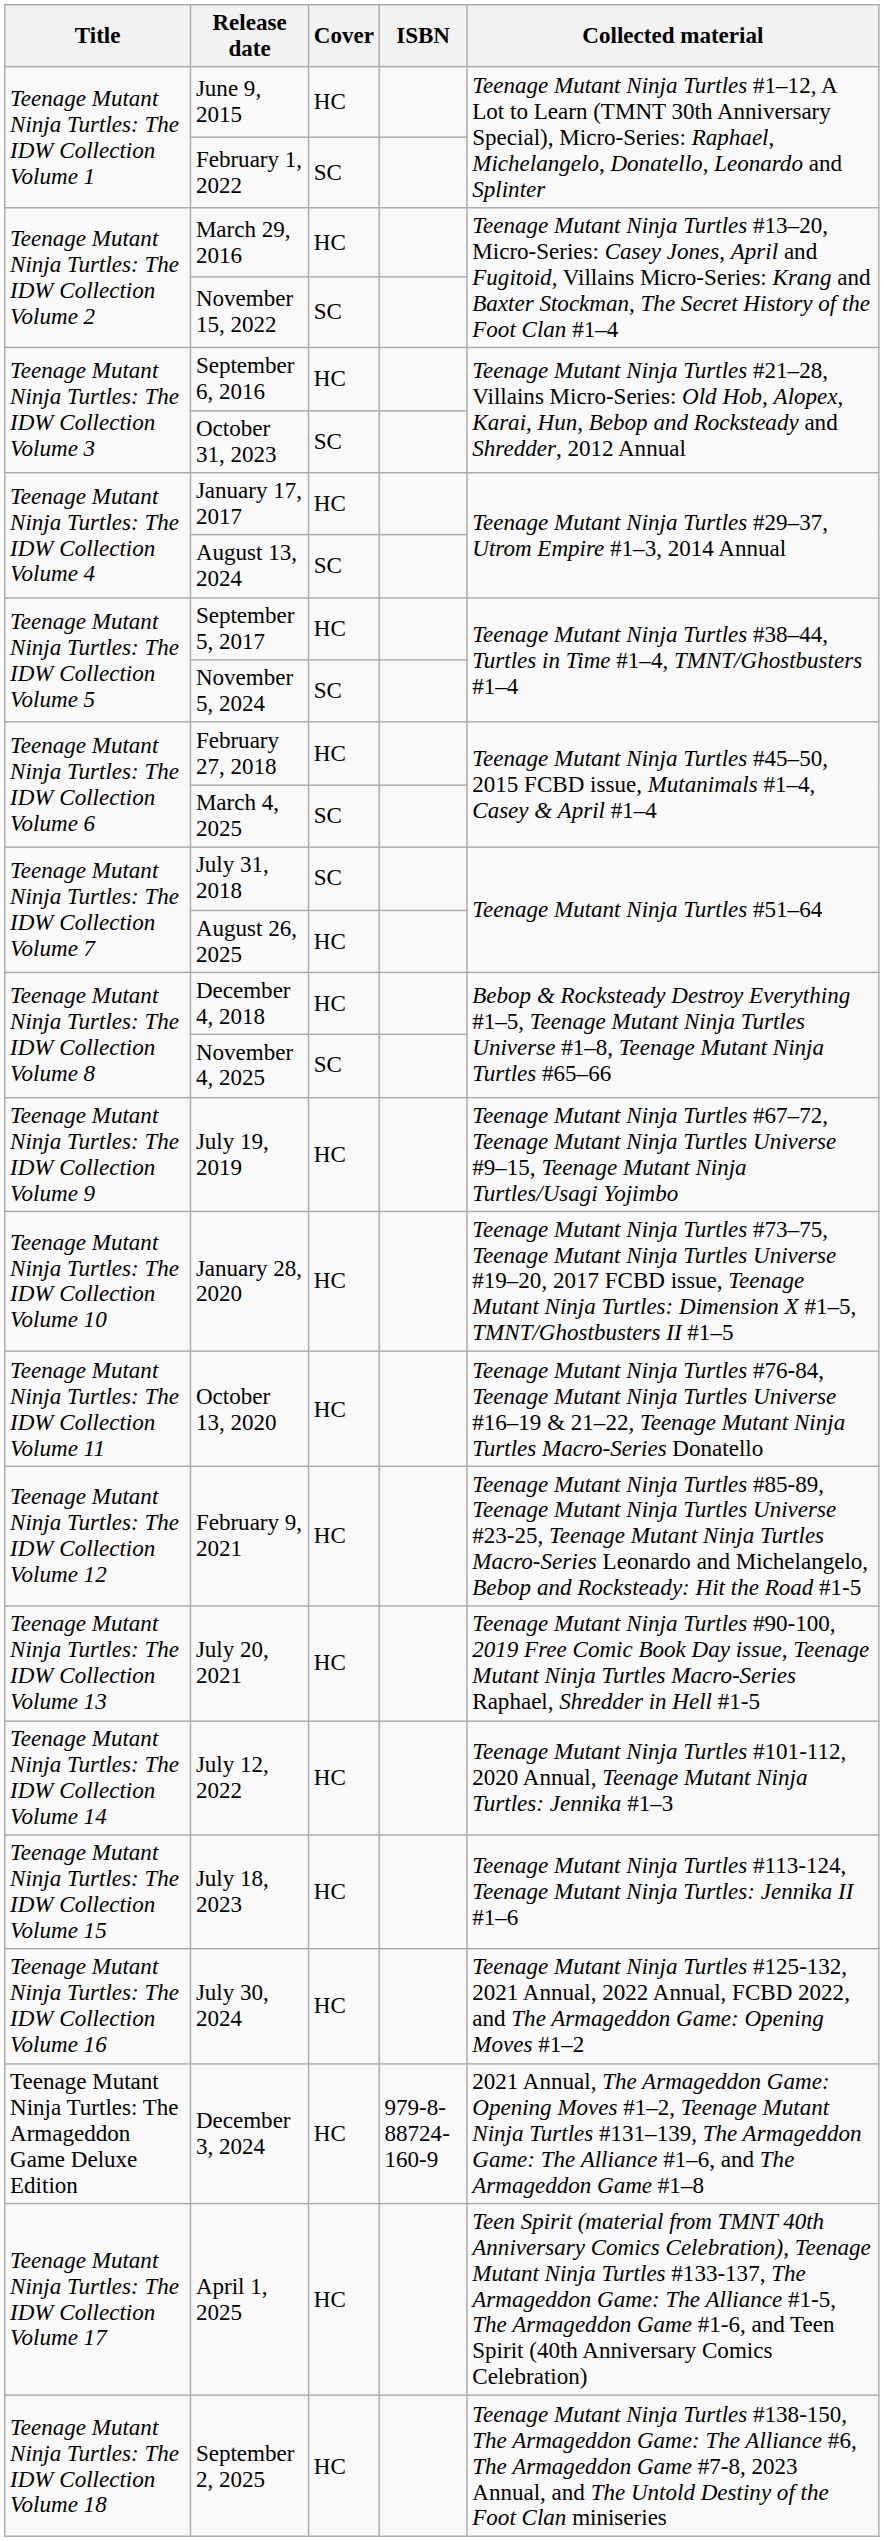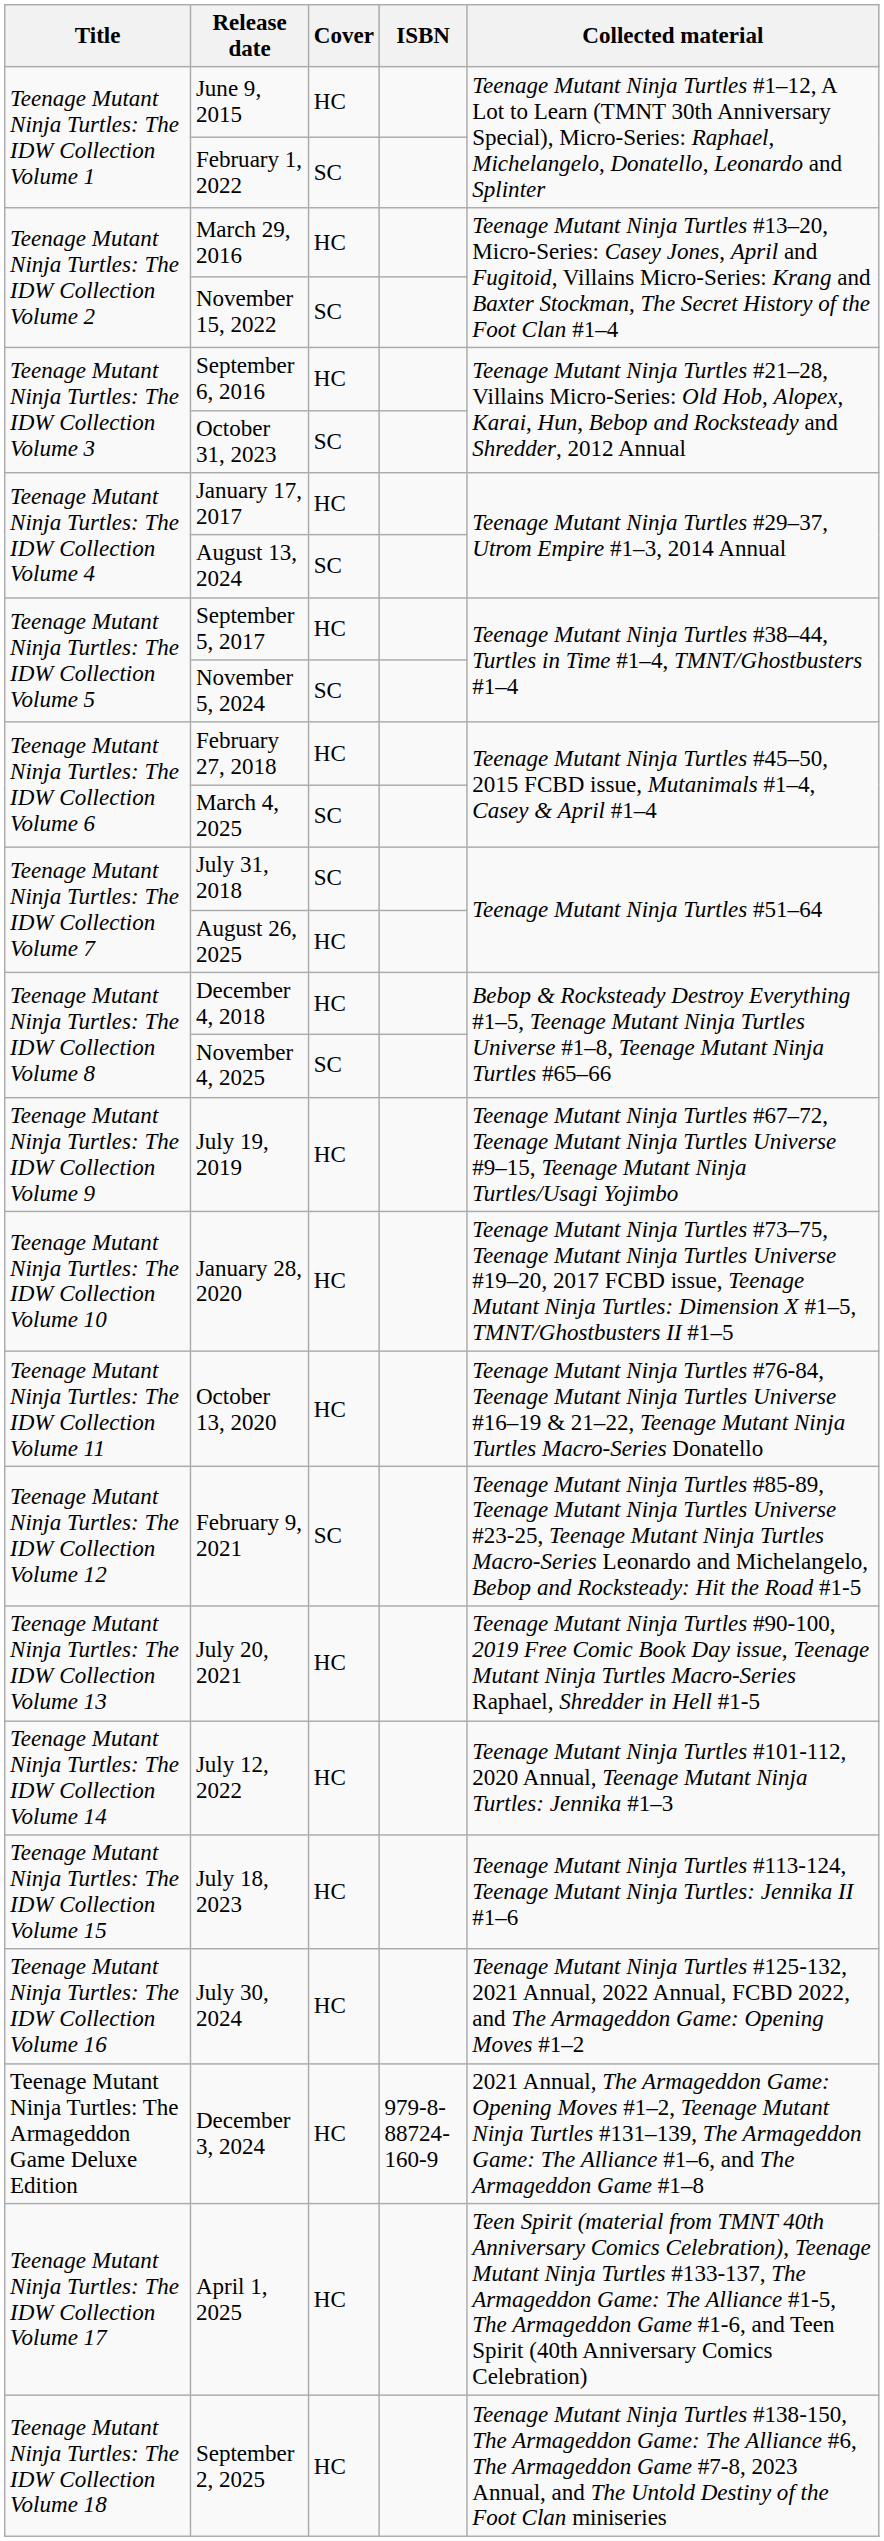 <table class="wikitable">
 <tr>
 <th>Title</th>
 <th>Release date</th>
 <th>Cover</th>
 <th>ISBN</th>
 <th>Collected material</th>
 </tr>
 <tr>
 <td rowspan="2"><em>Teenage Mutant Ninja Turtles: The IDW Collection Volume 1</em></td>
 <td>June 9, 2015</td>
 <td>HC</td>
 <td></td>
 <td rowspan="2"><em>Teenage Mutant Ninja Turtles</em> #1–12, A Lot to Learn (TMNT 30th Anniversary Special), Micro-Series: <em>Raphael</em>, <em>Michelangelo</em>, <em>Donatello</em>, <em>Leonardo</em> and <em>Splinter</em></td>
 </tr>
 <tr>
 <td>February 1, 2022</td>
 <td>SC</td>
 <td></td>
 </tr>
 <tr>
 <td rowspan="2"><em>Teenage Mutant Ninja Turtles: The IDW Collection Volume 2</em></td>
 <td>March 29, 2016</td>
 <td>HC</td>
 <td></td>
 <td rowspan="2"><em>Teenage Mutant Ninja Turtles</em> #13–20, Micro-Series: <em>Casey Jones</em>, <em>April</em> and <em>Fugitoid</em>, Villains Micro-Series: <em>Krang</em> and <em>Baxter Stockman</em>, <em>The Secret History of the Foot Clan</em> #1–4</td>
 </tr>
 <tr>
 <td>November 15, 2022</td>
 <td>SC</td>
 <td></td>
 </tr>
 <tr>
 <td rowspan="2"><em>Teenage Mutant Ninja Turtles: The IDW Collection Volume 3</em></td>
 <td>September 6, 2016</td>
 <td>HC</td>
 <td></td>
 <td rowspan="2"><em>Teenage Mutant Ninja Turtles</em> #21–28, Villains Micro-Series: <em>Old Hob</em>, <em>Alopex</em>, <em>Karai</em>, <em>Hun</em>, <em>Bebop and Rocksteady</em> and <em>Shredder</em>, 2012 Annual</td>
 </tr>
 <tr>
 <td>October 31, 2023</td>
 <td>SC</td>
 <td></td>
 </tr>
 <tr>
 <td rowspan="2"><em>Teenage Mutant Ninja Turtles: The IDW Collection Volume 4</em></td>
 <td>January 17, 2017</td>
 <td>HC</td>
 <td></td>
 <td rowspan="2"><em>Teenage Mutant Ninja Turtles</em> #29–37, <em>Utrom Empire</em> #1–3, 2014 Annual</td>
 </tr>
 <tr>
 <td>August 13, 2024</td>
 <td>SC</td>
 <td></td>
 </tr>
 <tr>
 <td rowspan="2"><em>Teenage Mutant Ninja Turtles: The IDW Collection Volume 5</em></td>
 <td>September 5, 2017</td>
 <td>HC</td>
 <td></td>
 <td rowspan="2"><em>Teenage Mutant Ninja Turtles</em> #38–44, <em>Turtles in Time</em> #1–4, <em>TMNT/Ghostbusters</em> #1–4</td>
 </tr>
 <tr>
 <td>November 5, 2024</td>
 <td>SC</td>
 <td></td>
 </tr>
 <tr>
 <td rowspan="2"><em>Teenage Mutant Ninja Turtles: The IDW Collection Volume 6</em></td>
 <td>February 27, 2018</td>
 <td>HC</td>
 <td></td>
 <td rowspan="2"><em>Teenage Mutant Ninja Turtles</em> #45–50, 2015 FCBD issue, <em>Mutanimals</em> #1–4, <em>Casey & April</em> #1–4</td>
 </tr>
 <tr>
 <td>March 4, 2025</td>
 <td>SC</td>
 <td></td>
 </tr>
 <tr>
 <td rowspan="2"><em>Teenage Mutant Ninja Turtles: The IDW Collection Volume 7</em></td>
 <td>July 31, 2018</td>
 <td>SC</td>
 <td></td>
 <td rowspan="2"><em>Teenage Mutant Ninja Turtles</em> #51–64</td>
 </tr>
 <tr>
 <td>August 26, 2025</td>
 <td>HC</td>
 <td></td>
 </tr>
 <tr>
 <td rowspan="2"><em>Teenage Mutant Ninja Turtles: The IDW Collection Volume 8</em></td>
 <td>December 4, 2018</td>
 <td>HC</td>
 <td></td>
 <td rowspan="2"><em>Bebop & Rocksteady Destroy Everything</em> #1–5, <em>Teenage Mutant Ninja Turtles Universe</em> #1–8, <em>Teenage Mutant Ninja Turtles</em> #65–66</td>
 </tr>
 <tr>
 <td>November 4, 2025</td>
 <td>SC</td>
 <td></td>
 </tr>
 <tr>
 <td><em>Teenage Mutant Ninja Turtles: The IDW Collection Volume 9</em></td>
 <td>July 19, 2019</td>
 <td>HC</td>
 <td></td>
 <td><em>Teenage Mutant Ninja Turtles</em> #67–72, <em>Teenage Mutant Ninja Turtles Universe</em> #9–15, <em>Teenage Mutant Ninja Turtles/Usagi Yojimbo</em></td>
 </tr>
 <tr>
 <td><em>Teenage Mutant Ninja Turtles: The IDW Collection Volume 10</em></td>
 <td>January 28, 2020</td>
 <td>HC</td>
 <td></td>
 <td><em>Teenage Mutant Ninja Turtles</em> #73–75, <em>Teenage Mutant Ninja Turtles Universe</em> #19–20, 2017 FCBD issue, <em>Teenage Mutant Ninja Turtles: Dimension X</em> #1–5, <em>TMNT/Ghostbusters II</em> #1–5</td>
 </tr>
 <tr>
 <td><em>Teenage Mutant Ninja Turtles: The IDW Collection Volume 11</em></td>
 <td>October 13, 2020</td>
 <td>HC</td>
 <td></td>
 <td><em>Teenage Mutant Ninja Turtles</em> #76-84, <em>Teenage Mutant Ninja Turtles Universe</em> #16–19 & 21–22, <em>Teenage Mutant Ninja Turtles Macro-Series</em> Donatello</td>
 </tr>
 <tr>
 <td><em>Teenage Mutant Ninja Turtles: The IDW Collection Volume 12</em></td>
 <td>February 9, 2021</td>
-<td>HC</td>
+<td>SC</td>
 <td></td>
 <td><em>Teenage Mutant Ninja Turtles</em> #85-89, <em>Teenage Mutant Ninja Turtles Universe</em> #23-25, <em>Teenage Mutant Ninja Turtles Macro-Series</em> Leonardo and Michelangelo, <em>Bebop and Rocksteady: Hit the Road</em> #1-5</td>
 </tr>
 <tr>
 <td><em>Teenage Mutant Ninja Turtles: The IDW Collection Volume 13</em></td>
 <td>July 20, 2021</td>
 <td>HC</td>
 <td></td>
 <td><em>Teenage Mutant Ninja Turtles</em> #90-100, <em>2019 Free Comic Book Day issue</em>, <em>Teenage Mutant Ninja Turtles Macro-Series</em> Raphael, <em>Shredder in Hell</em> #1-5</td>
 </tr>
 <tr>
 <td><em>Teenage Mutant Ninja Turtles: The IDW Collection Volume 14</em></td>
 <td>July 12, 2022</td>
 <td>HC</td>
 <td></td>
 <td><em>Teenage Mutant Ninja Turtles</em> #101-112, 2020 Annual, <em>Teenage Mutant Ninja Turtles: Jennika</em> #1–3</td>
 </tr>
 <tr>
 <td><em>Teenage Mutant Ninja Turtles: The IDW Collection Volume 15</em></td>
 <td>July 18, 2023</td>
 <td>HC</td>
 <td></td>
 <td><em>Teenage Mutant Ninja Turtles</em> #113-124, <em>Teenage Mutant Ninja Turtles: Jennika II</em> #1–6</td>
 </tr>
 <tr>
 <td><em>Teenage Mutant Ninja Turtles: The IDW Collection Volume 16</em></td>
 <td>July 30, 2024</td>
 <td>HC</td>
 <td></td>
 <td><em>Teenage Mutant Ninja Turtles</em> #125-132, 2021 Annual, 2022 Annual, FCBD 2022, and <em>The Armageddon Game: Opening Moves</em> #1–2</td>
 </tr>
 <tr>
 <td>Teenage Mutant Ninja Turtles: The Armageddon Game Deluxe Edition</td>
 <td>December 3, 2024</td>
 <td>HC</td>
 <td>979-8-88724-160-9</td>
 <td>2021 Annual, <em>The Armageddon Game: Opening Moves</em> #1–2, <em>Teenage Mutant Ninja Turtles</em> #131–139, <em>The Armageddon Game: The Alliance</em> #1–6, and <em>The Armageddon Game</em> #1–8</td>
 </tr>
 <tr>
 <td><em>Teenage Mutant Ninja Turtles: The IDW Collection Volume 17</em></td>
 <td>April 1, 2025</td>
 <td>HC</td>
 <td></td>
 <td><em>Teen Spirit (material from TMNT 40th Anniversary Comics Celebration)</em>,  <em>Teenage Mutant Ninja Turtles</em> #133-137, <em>The Armageddon Game: The Alliance</em> #1-5, <em>The Armageddon Game</em> #1-6, and Teen Spirit (40th Anniversary Comics Celebration)</td>
 </tr>
 <tr>
 <td><em>Teenage Mutant Ninja Turtles: The IDW Collection Volume 18</em></td>
 <td>September 2, 2025</td>
 <td>HC</td>
 <td></td>
 <td><em>Teenage Mutant Ninja Turtles</em> #138-150, <em>The Armageddon Game: The Alliance</em> #6, <em>The Armageddon Game</em> #7-8, 2023 Annual, and <em>The Untold Destiny of the Foot Clan</em> miniseries</td>
 </tr>
 </table>
